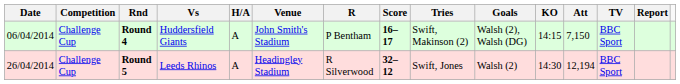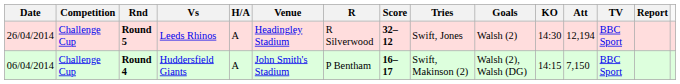 <table class="wikitable" style="font-size:85%;" width="100%">
 <tr>
 <th>Date</th>
 <th>Competition</th>
 <th>Rnd</th>
 <th>Vs</th>
 <th>H/A</th>
 <th>Venue</th>
 <th>R</th>
 <th>Score</th>
 <th>Tries</th>
 <th>Goals</th>
 <th>KO</th>
 <th>Att</th>
 <th>TV</th>
 <th>Report</th>
+</tr>
+<tr style="background:#ffdddd;" width=20 | >
+<td>26/04/2014</td>
+<td><a href='#'>Challenge Cup</a></td>
+<td><strong>Round 5</strong></td>
+<td> <a href='#'>Leeds Rhinos</a></td>
+<td>A</td>
+<td><a href='#'>Headingley Stadium</a></td>
+<td>R Silverwood</td>
+<td><strong>32–12</strong></td>
+<td>Swift, Jones</td>
+<td>Walsh (2)</td>
+<td>14:30</td>
+<td>12,194</td>
+<td><a href='#'>BBC Sport</a></td>
+<td></td>
+<td></td>
 </tr>
 <tr style="background:#ddffdd;" width=20 | >
 <td>06/04/2014</td>
 <td><a href='#'>Challenge Cup</a></td>
 <td><strong>Round 4</strong></td>
 <td> <a href='#'>Huddersfield Giants</a></td>
 <td>A</td>
 <td><a href='#'>John Smith's Stadium</a></td>
 <td>P Bentham</td>
 <td><strong>16–17</strong></td>
 <td>Swift, Makinson (2)</td>
 <td>Walsh (2), Walsh (DG)</td>
 <td>14:15</td>
 <td>7,150</td>
 <td><a href='#'>BBC Sport</a></td>
 <td></td>
 <td></td>
 </tr>
-<tr style="background:#ffdddd;" width=20 | >
-<td>26/04/2014</td>
-<td><a href='#'>Challenge Cup</a></td>
-<td><strong>Round 5</strong></td>
-<td> <a href='#'>Leeds Rhinos</a></td>
-<td>A</td>
-<td><a href='#'>Headingley Stadium</a></td>
-<td>R Silverwood</td>
-<td><strong>32–12</strong></td>
-<td>Swift, Jones</td>
-<td>Walsh (2)</td>
-<td>14:30</td>
-<td>12,194</td>
-<td><a href='#'>BBC Sport</a></td>
-<td></td>
-<td></td>
-</tr>
 </table>
